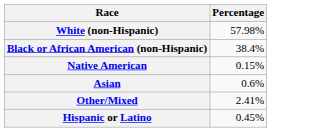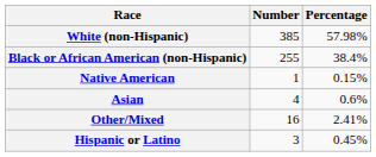 <table class="wikitable" style="text-align:right">
 <tr>
 <th scope="col">Race</th>
+<th scope="col">Number</th>
 <th scope="col">Percentage</th>
 </tr>
 <tr>
 <th scope="row"><a href='#'>White</a> (non-Hispanic)</th>
+<td>385</td>
 <td>57.98%</td>
 </tr>
 <tr>
 <th scope="row"><a href='#'>Black or African American</a> (non-Hispanic)</th>
+<td>255</td>
 <td>38.4%</td>
 </tr>
 <tr>
 <th scope="row"><a href='#'>Native American</a></th>
+<td>1</td>
 <td>0.15%</td>
 </tr>
 <tr>
 <th scope="row"><a href='#'>Asian</a></th>
+<td>4</td>
 <td>0.6%</td>
 </tr>
 <tr>
 <th scope="row"><a href='#'>Other/Mixed</a></th>
+<td>16</td>
 <td>2.41%</td>
 </tr>
 <tr>
 <th scope="row"><a href='#'>Hispanic</a> or <a href='#'>Latino</a></th>
+<td>3</td>
 <td>0.45%</td>
 </tr>
 </table>
